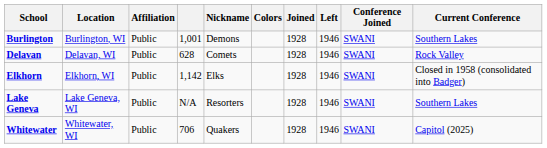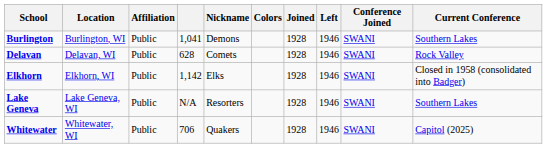 <table class="wikitable sortable">
 <tr>
 <th>School</th>
 <th>Location</th>
 <th>Affiliation</th>
 <th></th>
 <th>Nickname</th>
 <th>Colors</th>
 <th>Joined</th>
 <th>Left</th>
 <th>Conference Joined</th>
 <th>Current Conference</th>
 </tr>
 <tr>
 <td><a href='#'><strong>Burlington</strong></a></td>
 <td><a href='#'>Burlington, WI</a></td>
 <td>Public</td>
-<td>1,001</td>
+<td>1,041</td>
 <td>Demons</td>
 <td> </td>
 <td>1928</td>
 <td>1946</td>
 <td><a href='#'>SWANI</a></td>
 <td><a href='#'>Southern Lakes</a></td>
 </tr>
 <tr>
 <td><a href='#'><strong>Delavan</strong></a></td>
 <td><a href='#'>Delavan, WI</a></td>
 <td>Public</td>
 <td>628</td>
 <td>Comets</td>
 <td> </td>
 <td>1928</td>
 <td>1946</td>
 <td><a href='#'>SWANI</a></td>
 <td><a href='#'>Rock Valley</a></td>
 </tr>
 <tr>
 <td><strong><a href='#'>Elkhorn</a></strong></td>
 <td><a href='#'>Elkhorn, WI</a></td>
 <td>Public</td>
 <td>1,142</td>
 <td>Elks</td>
 <td> </td>
 <td>1928</td>
 <td>1946</td>
 <td><a href='#'>SWANI</a></td>
 <td>Closed in 1958 (consolidated into <a href='#'>Badger</a>)</td>
 </tr>
 <tr>
 <td><a href='#'><strong>Lake Geneva</strong></a></td>
 <td><a href='#'>Lake Geneva, WI</a></td>
 <td>Public</td>
 <td>N/A</td>
 <td>Resorters</td>
 <td> </td>
 <td>1928</td>
 <td>1946</td>
 <td><a href='#'>SWANI</a></td>
 <td><a href='#'>Southern Lakes</a></td>
 </tr>
 <tr>
 <td><a href='#'><strong>Whitewater</strong></a></td>
 <td><a href='#'>Whitewater, WI</a></td>
 <td>Public</td>
 <td>706</td>
 <td>Quakers</td>
 <td> </td>
 <td>1928</td>
 <td>1946</td>
 <td><a href='#'>SWANI</a></td>
 <td><a href='#'>Capitol</a> (2025)</td>
 </tr>
 </table>
